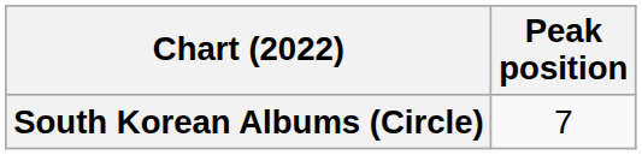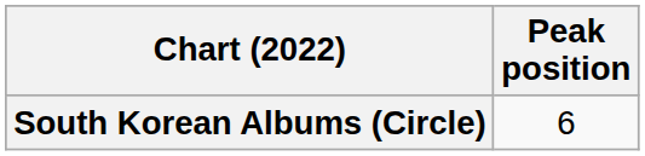 <table class="wikitable plainrowheaders" style="text-align:center">
 <tr>
 <th scope="col">Chart (2022)</th>
 <th scope="col">Peak<br>position</th>
 </tr>
 <tr>
 <th scope="row">South Korean Albums (Circle)</th>
-<td>7</td>
+<td>6</td>
 </tr>
 </table>
